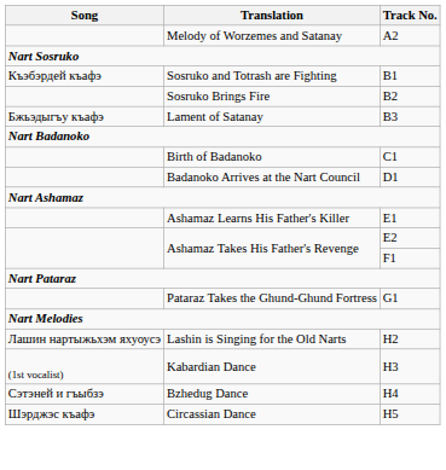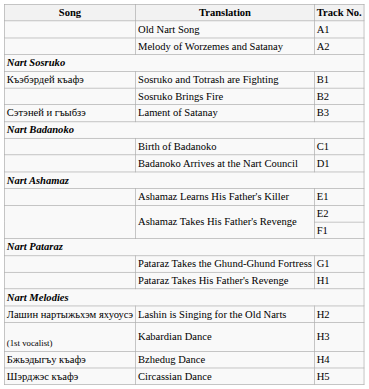 <table class="wikitable">
 <tr>
 <th>Song</th>
 <th>Translation</th>
 <th>Track No.</th>
+</tr>
+<tr>
+<td></td>
+<td>Old Nart Song</td>
+<td>A1</td>
 </tr>
 <tr>
 <td></td>
 <td>Melody of Worzemes and Satanay</td>
 <td>A2</td>
 </tr>
 <tr>
 <td colspan="3"><strong><em>Nart Sosruko</em></strong></td>
 </tr>
 <tr>
 <td>Къэбэрдей къафэ</td>
 <td>Sosruko and Totrash are Fighting</td>
 <td>B1</td>
 </tr>
 <tr>
 <td></td>
 <td>Sosruko Brings Fire</td>
 <td>B2</td>
 </tr>
 <tr>
-<td>Бжьэдыгъу къафэ</td>
+<td>Сэтэней и гъыбзэ</td>
 <td>Lament of Satanay</td>
 <td>B3</td>
 </tr>
 <tr>
 <td colspan="3"><strong><em>Nart Badanoko</em></strong></td>
 </tr>
 <tr>
 <td></td>
 <td>Birth of Badanoko</td>
 <td>C1</td>
 </tr>
 <tr>
 <td></td>
 <td>Badanoko Arrives at the Nart Council</td>
 <td>D1</td>
 </tr>
 <tr>
 <td colspan="3"><strong><em>Nart Ashamaz</em></strong></td>
 </tr>
 <tr>
 <td></td>
 <td>Ashamaz Learns His Father's Killer</td>
 <td>E1</td>
 </tr>
 <tr>
 <td rowspan="2"></td>
 <td rowspan="2">Ashamaz Takes His Father's Revenge</td>
 <td>E2</td>
 </tr>
 <tr>
 <td>F1</td>
 </tr>
 <tr>
 <td colspan="3"><strong><em>Nart Pataraz</em></strong></td>
 </tr>
 <tr>
 <td></td>
 <td>Pataraz Takes the Ghund-Ghund Fortress</td>
 <td>G1</td>
 </tr>
 <tr>
+<td></td>
+<td>Pataraz Takes His Father's Revenge</td>
+<td>H1</td>
+</tr>
+<tr>
 <td colspan="3"><strong><em>Nart Melodies</em></strong></td>
 </tr>
 <tr>
 <td>Лашин нартыжьхэм яхуоусэ</td>
 <td>Lashin is Singing for the Old Narts</td>
 <td>H2</td>
 </tr>
 <tr>
 <td><br><small>(1st vocalist)</small></td>
 <td>Kabardian Dance</td>
 <td>H3</td>
 </tr>
 <tr>
-<td>Сэтэней и гъыбзэ</td>
+<td>Бжьэдыгъу къафэ</td>
 <td>Bzhedug Dance</td>
 <td>H4</td>
 </tr>
 <tr>
 <td>Шэрджэс къафэ</td>
 <td>Circassian Dance</td>
 <td>H5</td>
 </tr>
 </table>
